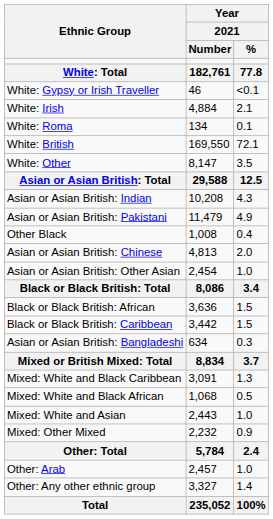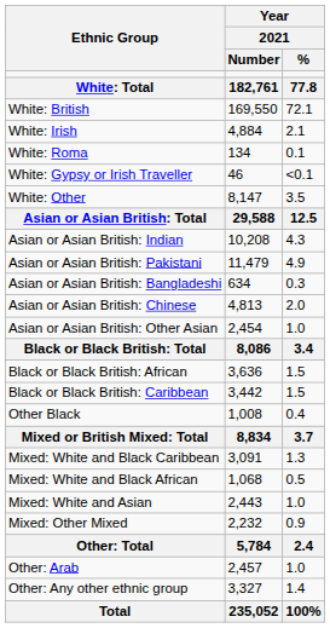 <table class="wikitable sortable">
 <tr>
 <th rowspan="3">Ethnic Group</th>
 <th colspan="2">Year</th>
 </tr>
 <tr>
 <th colspan="2">2021</th>
 </tr>
 <tr>
 <th>Number</th>
 <th>%</th>
 </tr>
 <tr>
 <td></td>
 <td></td>
 </tr>
 <tr>
 <th><a href='#'>White</a>: Total</th>
 <th>182,761</th>
 <th>77.8</th>
 </tr>
 <tr>
-<td>White: <a href='#'>Gypsy or Irish Traveller</a></td>
-<td>46</td>
-<td><0.1</td>
+<td>White: <a href='#'>British</a></td>
+<td>169,550</td>
+<td>72.1</td>
 </tr>
 <tr>
 <td>White: <a href='#'>Irish</a></td>
 <td>4,884</td>
 <td>2.1</td>
 </tr>
 <tr>
 <td>White: <a href='#'>Roma</a></td>
 <td>134</td>
 <td>0.1</td>
 </tr>
 <tr>
-<td>White: <a href='#'>British</a></td>
-<td>169,550</td>
-<td>72.1</td>
+<td>White: <a href='#'>Gypsy or Irish Traveller</a></td>
+<td>46</td>
+<td><0.1</td>
 </tr>
 <tr>
 <td>White: <a href='#'>Other</a></td>
 <td>8,147</td>
 <td>3.5</td>
 </tr>
 <tr>
 <th><a href='#'>Asian or Asian British</a>: Total</th>
 <th>29,588</th>
 <th>12.5</th>
 </tr>
 <tr>
 <td>Asian or Asian British: <a href='#'>Indian</a></td>
 <td>10,208</td>
 <td>4.3</td>
 </tr>
 <tr>
 <td>Asian or Asian British: <a href='#'>Pakistani</a></td>
 <td>11,479</td>
 <td>4.9</td>
 </tr>
 <tr>
-<td Black or Black British:>Other Black</td>
-<td>1,008</td>
-<td>0.4</td>
+<td>Asian or Asian British: <a href='#'>Bangladeshi</a></td>
+<td>634</td>
+<td>0.3</td>
 </tr>
 <tr>
 <td>Asian or Asian British: <a href='#'>Chinese</a></td>
 <td>4,813</td>
 <td>2.0</td>
 </tr>
 <tr>
 <td>Asian or Asian British: Other Asian</td>
 <td>2,454</td>
 <td>1.0</td>
 </tr>
 <tr>
 <th>Black or Black British: Total</th>
 <th>8,086</th>
 <th>3.4</th>
 </tr>
 <tr>
 <td>Black or Black British: African</td>
 <td>3,636</td>
 <td>1.5</td>
 </tr>
 <tr>
 <td>Black or Black British: <a href='#'>Caribbean</a></td>
 <td>3,442</td>
 <td>1.5</td>
 </tr>
 <tr>
-<td>Asian or Asian British: <a href='#'>Bangladeshi</a></td>
-<td>634</td>
-<td>0.3</td>
+<td Black or Black British:>Other Black</td>
+<td>1,008</td>
+<td>0.4</td>
 </tr>
 <tr>
 <th>Mixed or British Mixed: Total</th>
 <th>8,834</th>
 <th>3.7</th>
 </tr>
 <tr>
 <td>Mixed: White and Black Caribbean</td>
 <td>3,091</td>
 <td>1.3</td>
 </tr>
 <tr>
 <td>Mixed: White and Black African</td>
 <td>1,068</td>
 <td>0.5</td>
 </tr>
 <tr>
 <td>Mixed: White and Asian</td>
 <td>2,443</td>
 <td>1.0</td>
 </tr>
 <tr>
 <td>Mixed: Other Mixed</td>
 <td>2,232</td>
 <td>0.9</td>
 </tr>
 <tr>
 <th>Other: Total</th>
 <th>5,784</th>
 <th>2.4</th>
 </tr>
 <tr>
 <td>Other: <a href='#'>Arab</a></td>
 <td>2,457</td>
 <td>1.0</td>
 </tr>
 <tr>
 <td>Other: Any other ethnic group</td>
 <td>3,327</td>
 <td>1.4</td>
 </tr>
 <tr>
 <th>Total</th>
 <th>235,052</th>
 <th>100%</th>
 </tr>
 </table>
